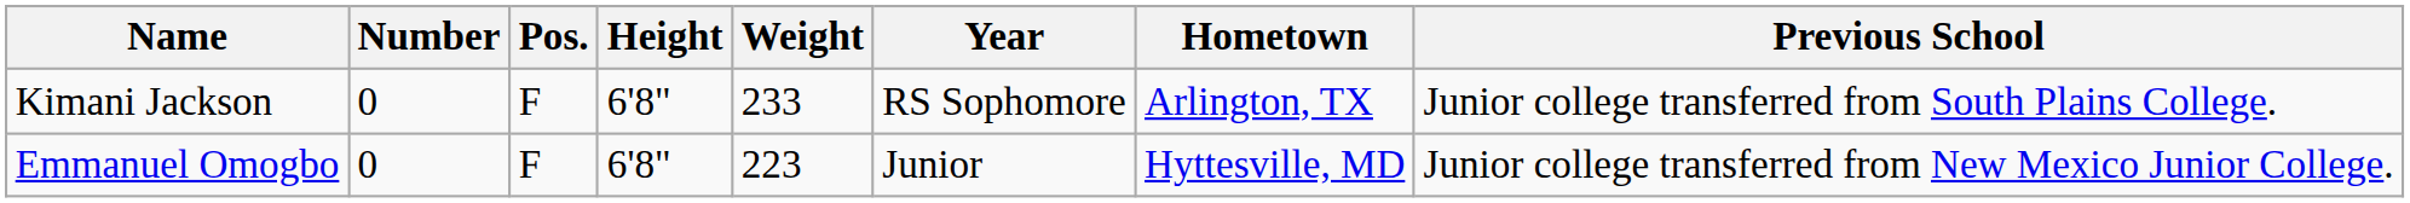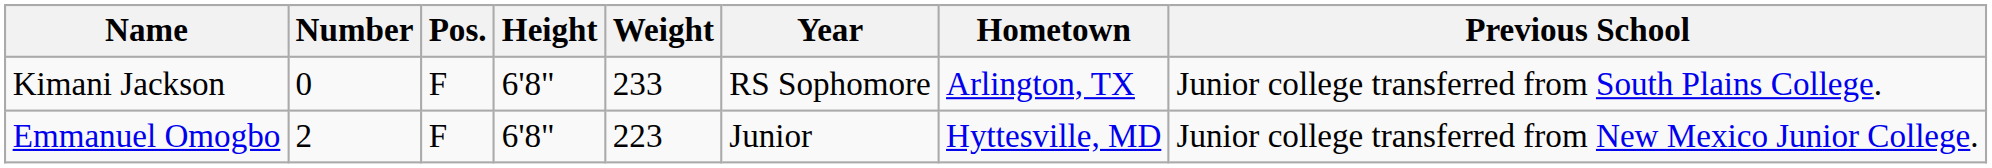 <table class="wikitable sortable" border="1">
 <tr>
 <th>Name</th>
 <th>Number</th>
 <th>Pos.</th>
 <th>Height</th>
 <th>Weight</th>
 <th>Year</th>
 <th>Hometown</th>
 <th class="unsortable">Previous School</th>
 </tr>
 <tr>
 <td sortname>Kimani Jackson</td>
 <td>0</td>
 <td>F</td>
 <td>6'8"</td>
 <td>233</td>
 <td>RS Sophomore</td>
 <td><a href='#'>Arlington, TX</a></td>
 <td>Junior college transferred from <a href='#'>South Plains College</a>.</td>
 </tr>
 <tr>
 <td sortname><a href='#'>Emmanuel Omogbo</a></td>
-<td>0</td>
+<td>2</td>
 <td>F</td>
 <td>6'8"</td>
 <td>223</td>
 <td>Junior</td>
 <td><a href='#'>Hyttesville, MD</a></td>
 <td>Junior college transferred from <a href='#'>New Mexico Junior College</a>.</td>
 </tr>
 </table>
